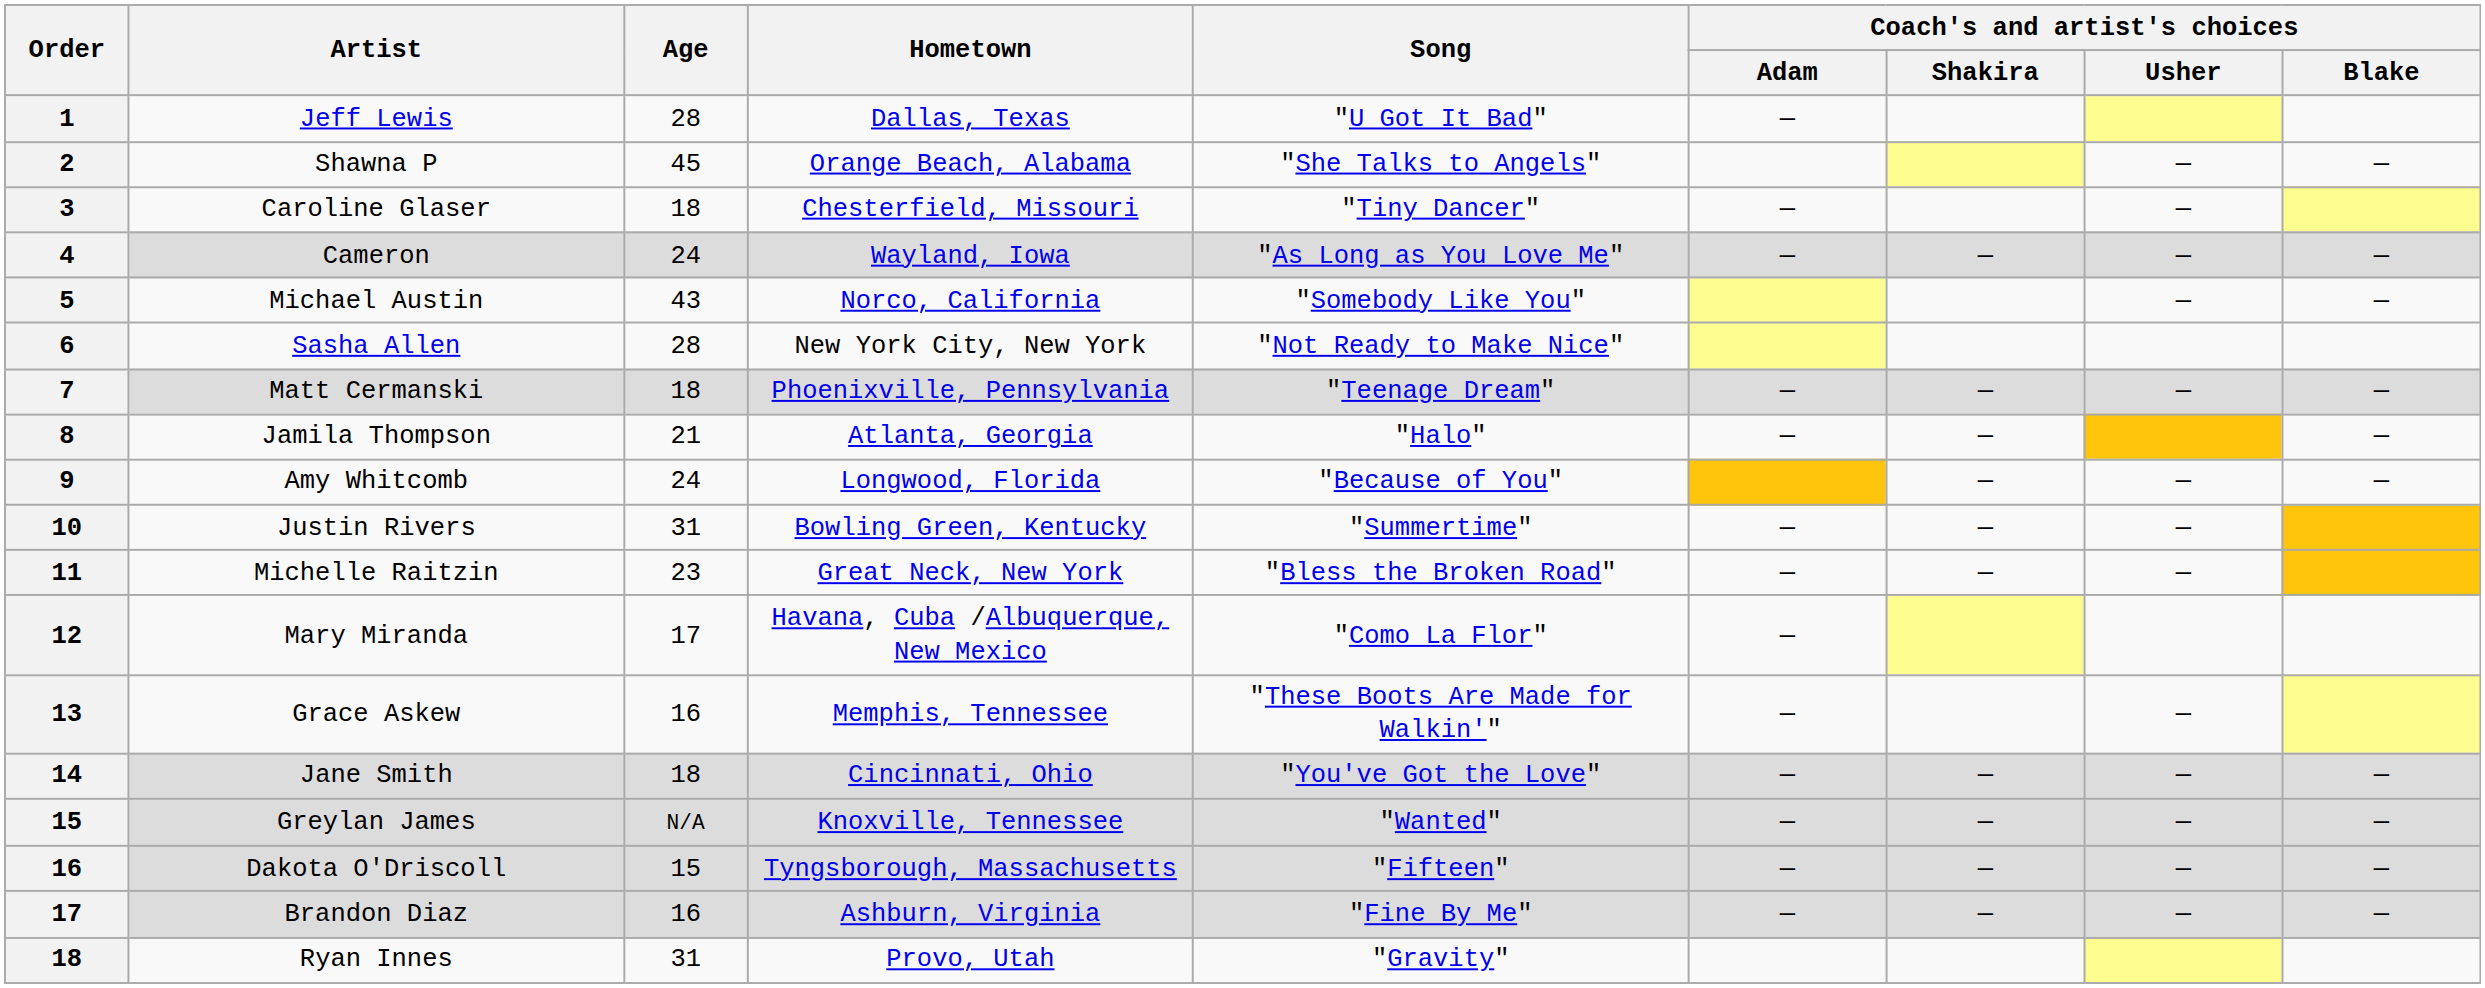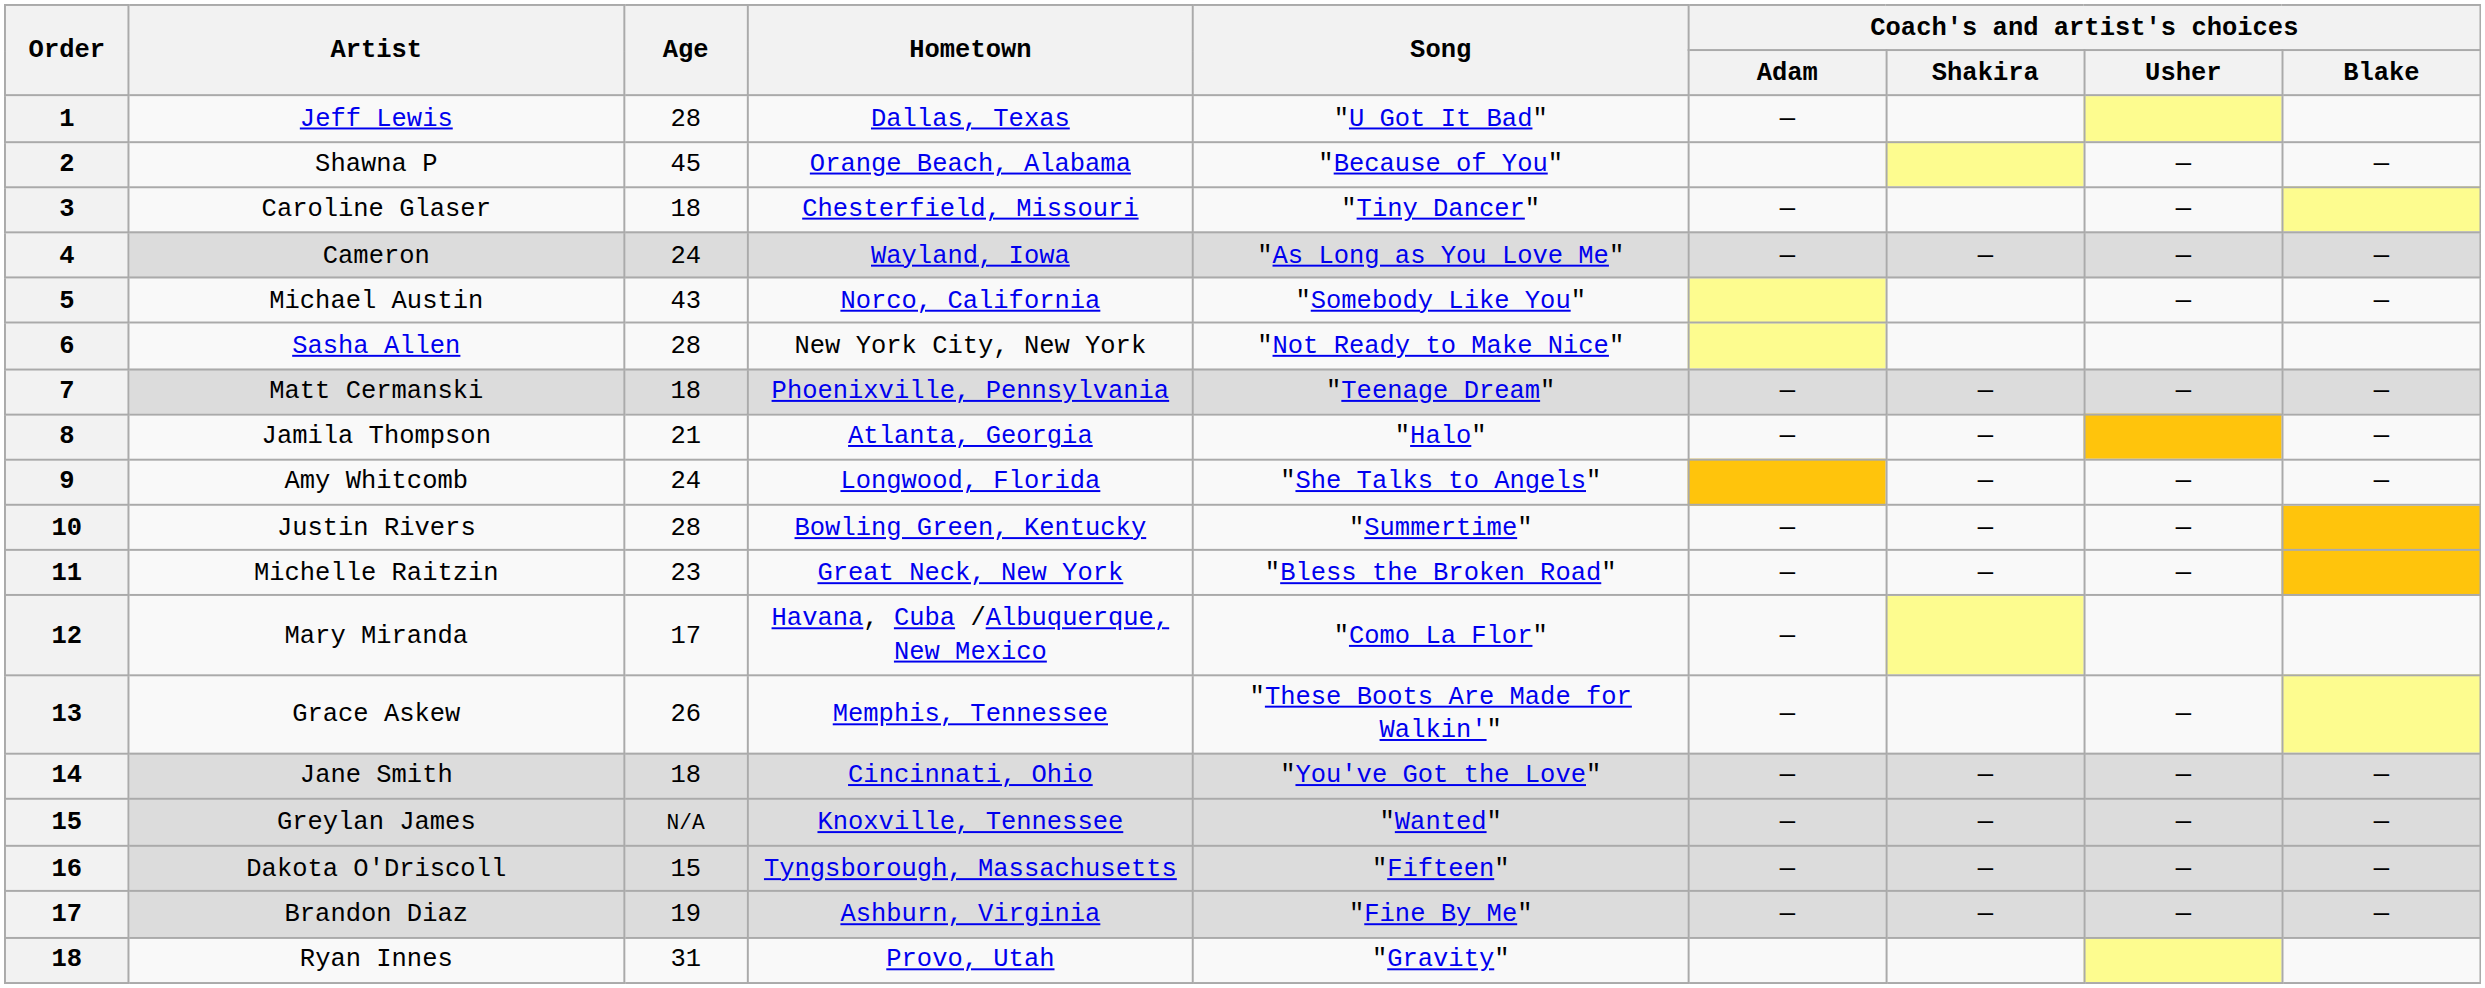 <table class="wikitable" style="text-align:center; line-height:17px; width:100%;">
 <tr>
 <th scope="col" rowspan="2" style="width:05%;">Order</th>
 <th scope="col" rowspan="2" style="width:20%;">Artist</th>
 <th scope="col" rowspan="2" style="width:05%;">Age</th>
 <th scope="col" rowspan="2" style="width:18%;">Hometown</th>
 <th scope="col" rowspan="2" style="width:20%;">Song</th>
 <th scope="col" colspan="4" style="width:32%;">Coach's and artist's choices</th>
 </tr>
 <tr>
 <th style="width:08%;">Adam</th>
 <th style="width:08%;">Shakira</th>
 <th style="width:08%;">Usher</th>
 <th style="width:08%;">Blake</th>
 </tr>
 <tr>
 <th>1</th>
 <td><a href='#'>Jeff Lewis</a></td>
 <td>28</td>
 <td><a href='#'>Dallas, Texas</a></td>
 <td>"<a href='#'>U Got It Bad</a>"</td>
 <td>—</td>
 <td><strong></strong></td>
 <td style="background:#fdfc8f;"><strong></strong></td>
 <td><strong></strong></td>
 </tr>
 <tr>
 <th>2</th>
 <td>Shawna P</td>
 <td>45</td>
 <td><a href='#'>Orange Beach, Alabama</a></td>
-<td>"<a href='#'>She Talks to Angels</a>"</td>
+<td>"<a href='#'>Because of You</a>"</td>
 <td><strong></strong></td>
 <td style="background:#fdfc8f;"><strong></strong></td>
 <td>—</td>
 <td>—</td>
 </tr>
 <tr>
 <th>3</th>
 <td>Caroline Glaser</td>
 <td>18</td>
 <td><a href='#'>Chesterfield, Missouri</a></td>
 <td>"<a href='#'>Tiny Dancer</a>"</td>
 <td>—</td>
 <td><strong></strong></td>
 <td>—</td>
 <td style="background:#fdfc8f;"><strong></strong></td>
 </tr>
 <tr>
 <th>4</th>
 <td style="background:#DCDCDC;">Cameron</td>
 <td style="background:#DCDCDC;">24</td>
 <td style="background:#DCDCDC;"><a href='#'>Wayland, Iowa</a></td>
 <td style="background:#DCDCDC;">"<a href='#'>As Long as You Love Me</a>"</td>
 <td style="background:#DCDCDC;">—</td>
 <td style="background:#DCDCDC;">—</td>
 <td style="background:#DCDCDC;">—</td>
 <td style="background:#DCDCDC;">—</td>
 </tr>
 <tr>
 <th>5</th>
 <td>Michael Austin</td>
 <td>43</td>
 <td><a href='#'>Norco, California</a></td>
 <td>"<a href='#'>Somebody Like You</a>"</td>
 <td style="background:#fdfc8f;"><strong></strong></td>
 <td><strong></strong></td>
 <td>—</td>
 <td>—</td>
 </tr>
 <tr>
 <th>6</th>
 <td><a href='#'>Sasha Allen</a></td>
 <td>28</td>
 <td>New York City, New York</td>
 <td>"<a href='#'>Not Ready to Make Nice</a>"</td>
 <td style="background:#fdfc8f;"><strong></strong></td>
 <td><strong></strong></td>
 <td><strong></strong></td>
 <td><strong></strong></td>
 </tr>
 <tr>
 <th>7</th>
 <td style="background:#DCDCDC;">Matt Cermanski</td>
 <td style="background:#DCDCDC;">18</td>
 <td style="background:#DCDCDC;"><a href='#'>Phoenixville, Pennsylvania</a></td>
 <td style="background:#DCDCDC;">"<a href='#'>Teenage Dream</a>"</td>
 <td style="background:#DCDCDC;">—</td>
 <td style="background:#DCDCDC;">—</td>
 <td style="background:#DCDCDC;">—</td>
 <td style="background:#DCDCDC;">—</td>
 </tr>
 <tr>
 <th>8</th>
 <td>Jamila Thompson</td>
 <td>21</td>
 <td><a href='#'>Atlanta, Georgia</a></td>
 <td>"<a href='#'>Halo</a>"</td>
 <td>—</td>
 <td>—</td>
 <td style="background:#FFC40C;"><strong></strong></td>
 <td>—</td>
 </tr>
 <tr>
 <th>9</th>
 <td>Amy Whitcomb</td>
 <td>24</td>
 <td><a href='#'>Longwood, Florida</a></td>
-<td>"<a href='#'>Because of You</a>"</td>
+<td>"<a href='#'>She Talks to Angels</a>"</td>
 <td style="background:#FFC40C;"><strong></strong></td>
 <td>—</td>
 <td>—</td>
 <td>—</td>
 </tr>
 <tr>
 <th>10</th>
 <td>Justin Rivers</td>
-<td>31</td>
+<td>28</td>
 <td><a href='#'>Bowling Green, Kentucky</a></td>
 <td>"<a href='#'>Summertime</a>"</td>
 <td>—</td>
 <td>—</td>
 <td>—</td>
 <td style="background:#FFC40C;"><strong></strong></td>
 </tr>
 <tr>
 <th>11</th>
 <td>Michelle Raitzin</td>
 <td>23</td>
 <td><a href='#'>Great Neck, New York</a></td>
 <td>"<a href='#'>Bless the Broken Road</a>"</td>
 <td>—</td>
 <td>—</td>
 <td>—</td>
 <td style="background:#FFC40C;"><strong></strong></td>
 </tr>
 <tr>
 <th>12</th>
 <td>Mary Miranda</td>
 <td>17</td>
 <td><a href='#'>Havana</a>, <a href='#'>Cuba</a> /<a href='#'>Albuquerque, New Mexico</a></td>
 <td>"<a href='#'>Como La Flor</a>"</td>
 <td>—</td>
 <td style="background:#fdfc8f;"><strong></strong></td>
 <td><strong></strong></td>
 <td><strong></strong></td>
 </tr>
 <tr>
 <th>13</th>
 <td>Grace Askew</td>
-<td>16</td>
+<td>26</td>
 <td><a href='#'>Memphis, Tennessee</a></td>
 <td>"<a href='#'>These Boots Are Made for Walkin'</a>"</td>
 <td>—</td>
 <td><strong></strong></td>
 <td>—</td>
 <td style="background:#fdfc8f;"><strong></strong></td>
 </tr>
 <tr>
 <th>14</th>
 <td style="background:#DCDCDC;">Jane Smith</td>
 <td style="background:#DCDCDC;">18</td>
 <td style="background:#DCDCDC;"><a href='#'>Cincinnati, Ohio</a></td>
 <td style="background:#DCDCDC;">"<a href='#'>You've Got the Love</a>"</td>
 <td style="background:#DCDCDC;">—</td>
 <td style="background:#DCDCDC;">—</td>
 <td style="background:#DCDCDC;">—</td>
 <td style="background:#DCDCDC;">—</td>
 </tr>
 <tr>
 <th>15</th>
 <td style="background:#DCDCDC;">Greylan James</td>
 <td style="background:#DCDCDC;"><small>N/A</small></td>
 <td style="background:#DCDCDC;"><a href='#'>Knoxville, Tennessee</a></td>
 <td style="background:#DCDCDC;">"<a href='#'>Wanted</a>"</td>
 <td style="background:#DCDCDC;">—</td>
 <td style="background:#DCDCDC;">—</td>
 <td style="background:#DCDCDC;">—</td>
 <td style="background:#DCDCDC;">—</td>
 </tr>
 <tr>
 <th>16</th>
 <td style="background:#DCDCDC;">Dakota O'Driscoll</td>
 <td style="background:#DCDCDC;">15</td>
 <td style="background:#DCDCDC;"><a href='#'>Tyngsborough, Massachusetts</a></td>
 <td style="background:#DCDCDC;">"<a href='#'>Fifteen</a>"</td>
 <td style="background:#DCDCDC;">—</td>
 <td style="background:#DCDCDC;">—</td>
 <td style="background:#DCDCDC;">—</td>
 <td style="background:#DCDCDC;">—</td>
 </tr>
 <tr>
 <th>17</th>
 <td style="background:#DCDCDC;">Brandon Diaz</td>
-<td style="background:#DCDCDC;">16</td>
+<td style="background:#DCDCDC;">19</td>
 <td style="background:#DCDCDC;"><a href='#'>Ashburn, Virginia</a></td>
 <td style="background:#DCDCDC;">"<a href='#'>Fine By Me</a>"</td>
 <td style="background:#DCDCDC;">—</td>
 <td style="background:#DCDCDC;">—</td>
 <td style="background:#DCDCDC;">—</td>
 <td style="background:#DCDCDC;">—</td>
 </tr>
 <tr>
 <th>18</th>
 <td>Ryan Innes</td>
 <td>31</td>
 <td><a href='#'>Provo, Utah</a></td>
 <td>"<a href='#'>Gravity</a>"</td>
 <td><strong></strong></td>
 <td><strong></strong></td>
 <td style="background:#fdfc8f;"><strong></strong></td>
 <td><strong></strong></td>
 </tr>
 </table>
